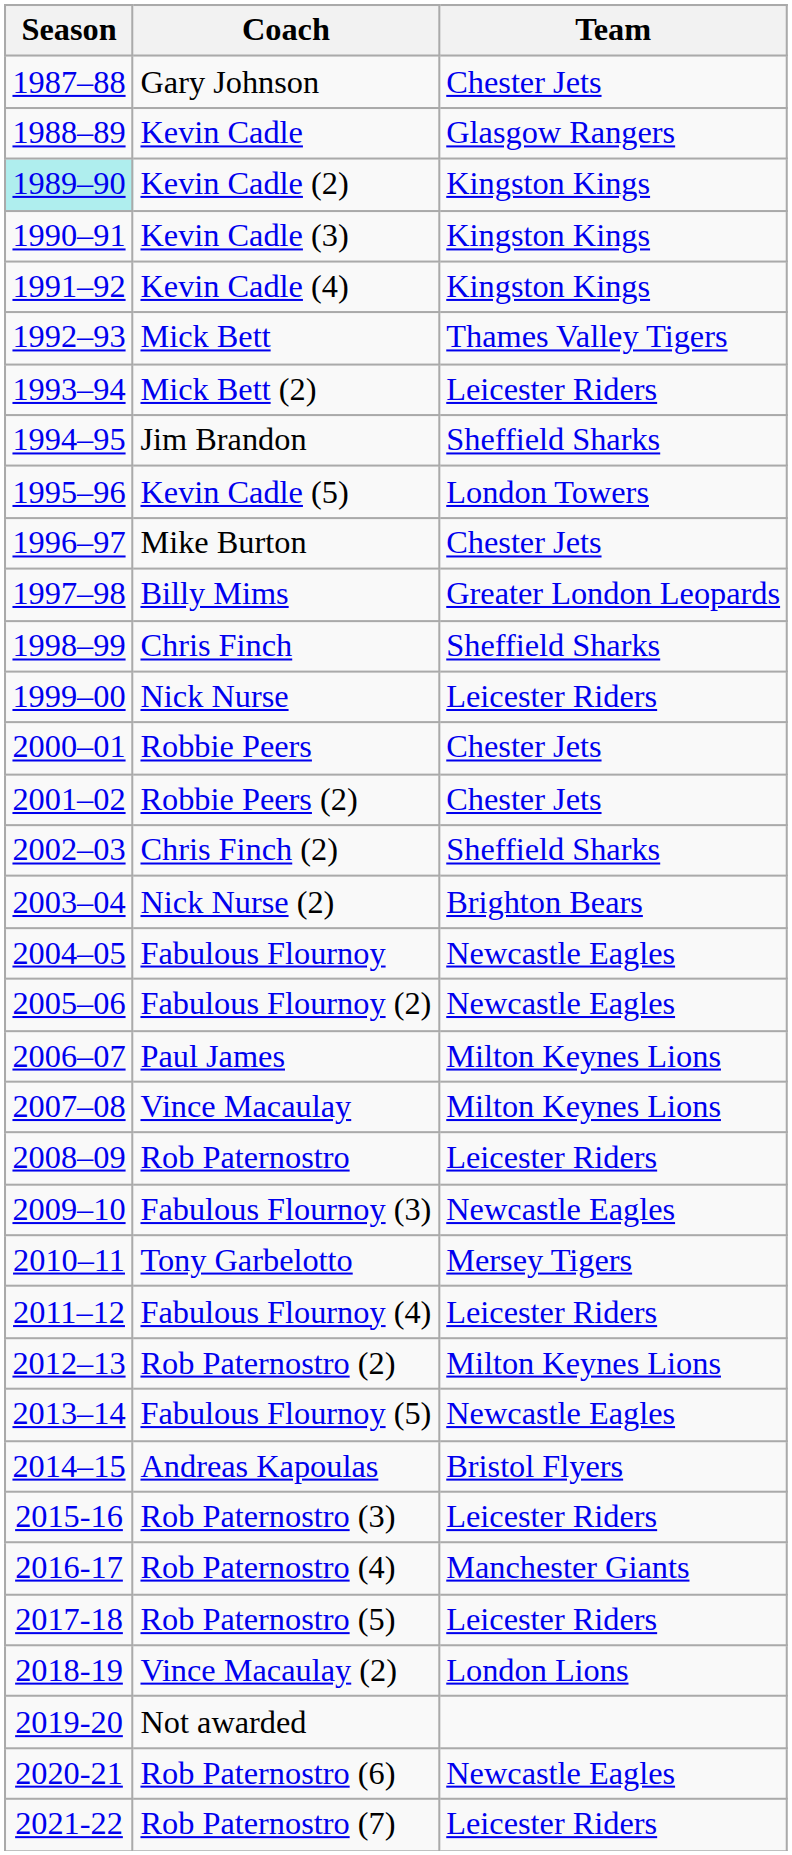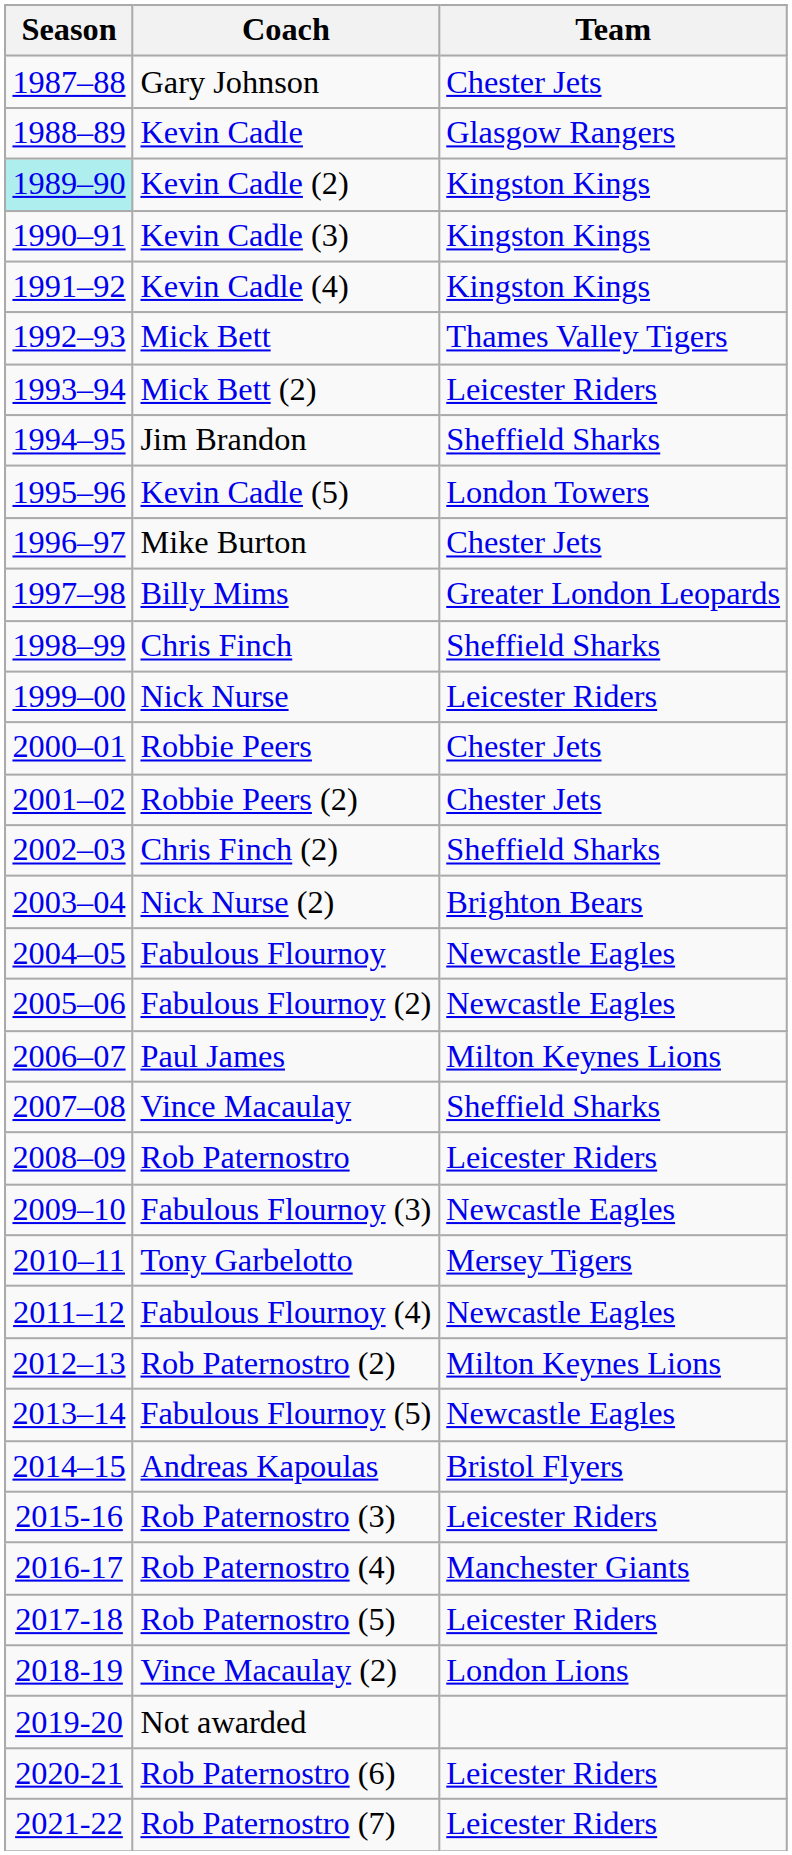 <table class="wikitable" style="font-size:100%">
 <tr>
 <th>Season</th>
 <th>Coach</th>
 <th>Team</th>
 </tr>
 <tr>
 <td style="text-align:center"><a href='#'>1987–88</a></td>
 <td> Gary Johnson</td>
 <td><a href='#'>Chester Jets</a></td>
 </tr>
 <tr>
 <td style="text-align:center"><a href='#'>1988–89</a></td>
 <td>  <a href='#'>Kevin Cadle</a></td>
 <td><a href='#'>Glasgow Rangers</a></td>
 </tr>
 <tr>
 <td style="background: paleturquoise; text-align:center"><a href='#'>1989–90</a></td>
 <td>  <a href='#'>Kevin Cadle</a> (2)</td>
 <td><a href='#'>Kingston Kings</a></td>
 </tr>
 <tr>
 <td style="text-align:center"><a href='#'>1990–91</a></td>
 <td>  <a href='#'>Kevin Cadle</a> (3)</td>
 <td><a href='#'>Kingston Kings</a></td>
 </tr>
 <tr>
 <td style="text-align:center"><a href='#'>1991–92</a></td>
 <td>  <a href='#'>Kevin Cadle</a> (4)</td>
 <td><a href='#'>Kingston Kings</a></td>
 </tr>
 <tr>
 <td style="text-align:center"><a href='#'>1992–93</a></td>
 <td> <a href='#'>Mick Bett</a></td>
 <td><a href='#'>Thames Valley Tigers</a></td>
 </tr>
 <tr>
 <td style="text-align:center"><a href='#'>1993–94</a></td>
 <td> <a href='#'>Mick Bett</a> (2)</td>
 <td><a href='#'>Leicester Riders</a></td>
 </tr>
 <tr>
 <td style="text-align:center"><a href='#'>1994–95</a></td>
 <td> Jim Brandon</td>
 <td><a href='#'>Sheffield Sharks</a></td>
 </tr>
 <tr>
 <td style="text-align:center"><a href='#'>1995–96</a></td>
 <td>  <a href='#'>Kevin Cadle</a> (5)</td>
 <td><a href='#'>London Towers</a></td>
 </tr>
 <tr>
 <td style="text-align:center"><a href='#'>1996–97</a></td>
 <td> Mike Burton</td>
 <td><a href='#'>Chester Jets</a></td>
 </tr>
 <tr>
 <td style="text-align:center"><a href='#'>1997–98</a></td>
 <td> <a href='#'>Billy Mims</a></td>
 <td><a href='#'>Greater London Leopards</a></td>
 </tr>
 <tr>
 <td style="text-align:center"><a href='#'>1998–99</a></td>
 <td> <a href='#'>Chris Finch</a></td>
 <td><a href='#'>Sheffield Sharks</a></td>
 </tr>
 <tr>
 <td style="text-align:center"><a href='#'>1999–00</a></td>
 <td> <a href='#'>Nick Nurse</a></td>
 <td><a href='#'>Leicester Riders</a></td>
 </tr>
 <tr>
 <td style="text-align:center"><a href='#'>2000–01</a></td>
 <td> <a href='#'>Robbie Peers</a></td>
 <td><a href='#'>Chester Jets</a></td>
 </tr>
 <tr>
 <td style="text-align:center"><a href='#'>2001–02</a></td>
 <td> <a href='#'>Robbie Peers</a> (2)</td>
 <td><a href='#'>Chester Jets</a></td>
 </tr>
 <tr>
 <td style="text-align:center"><a href='#'>2002–03</a></td>
 <td> <a href='#'>Chris Finch</a> (2)</td>
 <td><a href='#'>Sheffield Sharks</a></td>
 </tr>
 <tr>
 <td style="text-align:center"><a href='#'>2003–04</a></td>
 <td> <a href='#'>Nick Nurse</a> (2)</td>
 <td><a href='#'>Brighton Bears</a></td>
 </tr>
 <tr>
 <td style="text-align:center"><a href='#'>2004–05</a></td>
 <td>  <a href='#'>Fabulous Flournoy</a></td>
 <td><a href='#'>Newcastle Eagles</a></td>
 </tr>
 <tr>
 <td style="text-align:center"><a href='#'>2005–06</a></td>
 <td>  <a href='#'>Fabulous Flournoy</a> (2)</td>
 <td><a href='#'>Newcastle Eagles</a></td>
 </tr>
 <tr>
 <td style="text-align:center"><a href='#'>2006–07</a></td>
 <td> <a href='#'>Paul James</a></td>
 <td><a href='#'>Milton Keynes Lions</a></td>
 </tr>
 <tr>
 <td style="text-align:center"><a href='#'>2007–08</a></td>
 <td> <a href='#'>Vince Macaulay</a></td>
-<td><a href='#'>Milton Keynes Lions</a></td>
+<td><a href='#'>Sheffield Sharks</a></td>
 </tr>
 <tr>
 <td style="text-align:center"><a href='#'>2008–09</a></td>
 <td>  <a href='#'>Rob Paternostro</a></td>
 <td><a href='#'>Leicester Riders</a></td>
 </tr>
 <tr>
 <td style="text-align:center"><a href='#'>2009–10</a></td>
 <td>  <a href='#'>Fabulous Flournoy</a> (3)</td>
 <td><a href='#'>Newcastle Eagles</a></td>
 </tr>
 <tr>
 <td style="text-align:center"><a href='#'>2010–11</a></td>
 <td> <a href='#'>Tony Garbelotto</a></td>
 <td><a href='#'>Mersey Tigers</a></td>
 </tr>
 <tr>
 <td style="text-align:center"><a href='#'>2011–12</a></td>
 <td>  <a href='#'>Fabulous Flournoy</a> (4)</td>
-<td><a href='#'>Leicester Riders</a></td>
+<td><a href='#'>Newcastle Eagles</a></td>
 </tr>
 <tr>
 <td style="text-align:center"><a href='#'>2012–13</a></td>
 <td>  <a href='#'>Rob Paternostro</a> (2)</td>
 <td><a href='#'>Milton Keynes Lions</a></td>
 </tr>
 <tr>
 <td style="text-align:center"><a href='#'>2013–14</a></td>
 <td>  <a href='#'>Fabulous Flournoy</a> (5)</td>
 <td><a href='#'>Newcastle Eagles</a></td>
 </tr>
 <tr>
 <td style="text-align:center"><a href='#'>2014–15</a></td>
 <td> <a href='#'>Andreas Kapoulas</a></td>
 <td><a href='#'>Bristol Flyers</a></td>
 </tr>
 <tr>
 <td style="text-align:center"><a href='#'>2015-16</a></td>
 <td>  <a href='#'>Rob Paternostro</a> (3)</td>
 <td><a href='#'>Leicester Riders</a></td>
 </tr>
 <tr>
 <td style="text-align:center"><a href='#'>2016-17</a></td>
 <td>  <a href='#'>Rob Paternostro</a> (4)</td>
 <td><a href='#'>Manchester Giants</a></td>
 </tr>
 <tr>
 <td style="text-align:center"><a href='#'>2017-18</a></td>
 <td>  <a href='#'>Rob Paternostro</a> (5)</td>
 <td><a href='#'>Leicester Riders</a></td>
 </tr>
 <tr>
 <td style="text-align:center"><a href='#'>2018-19</a></td>
 <td> <a href='#'>Vince Macaulay</a> (2)</td>
 <td><a href='#'>London Lions</a></td>
 </tr>
 <tr>
 <td style="text-align:center"><a href='#'>2019-20</a></td>
 <td>Not awarded</td>
 <td></td>
 </tr>
 <tr>
 <td style="text-align:center"><a href='#'>2020-21</a></td>
 <td>  <a href='#'>Rob Paternostro</a> (6)</td>
-<td><a href='#'>Newcastle Eagles</a></td>
+<td><a href='#'>Leicester Riders</a></td>
 </tr>
 <tr>
 <td style="text-align:center"><a href='#'>2021-22</a></td>
 <td>  <a href='#'>Rob Paternostro</a> (7)</td>
 <td><a href='#'>Leicester Riders</a></td>
 </tr>
 </table>
